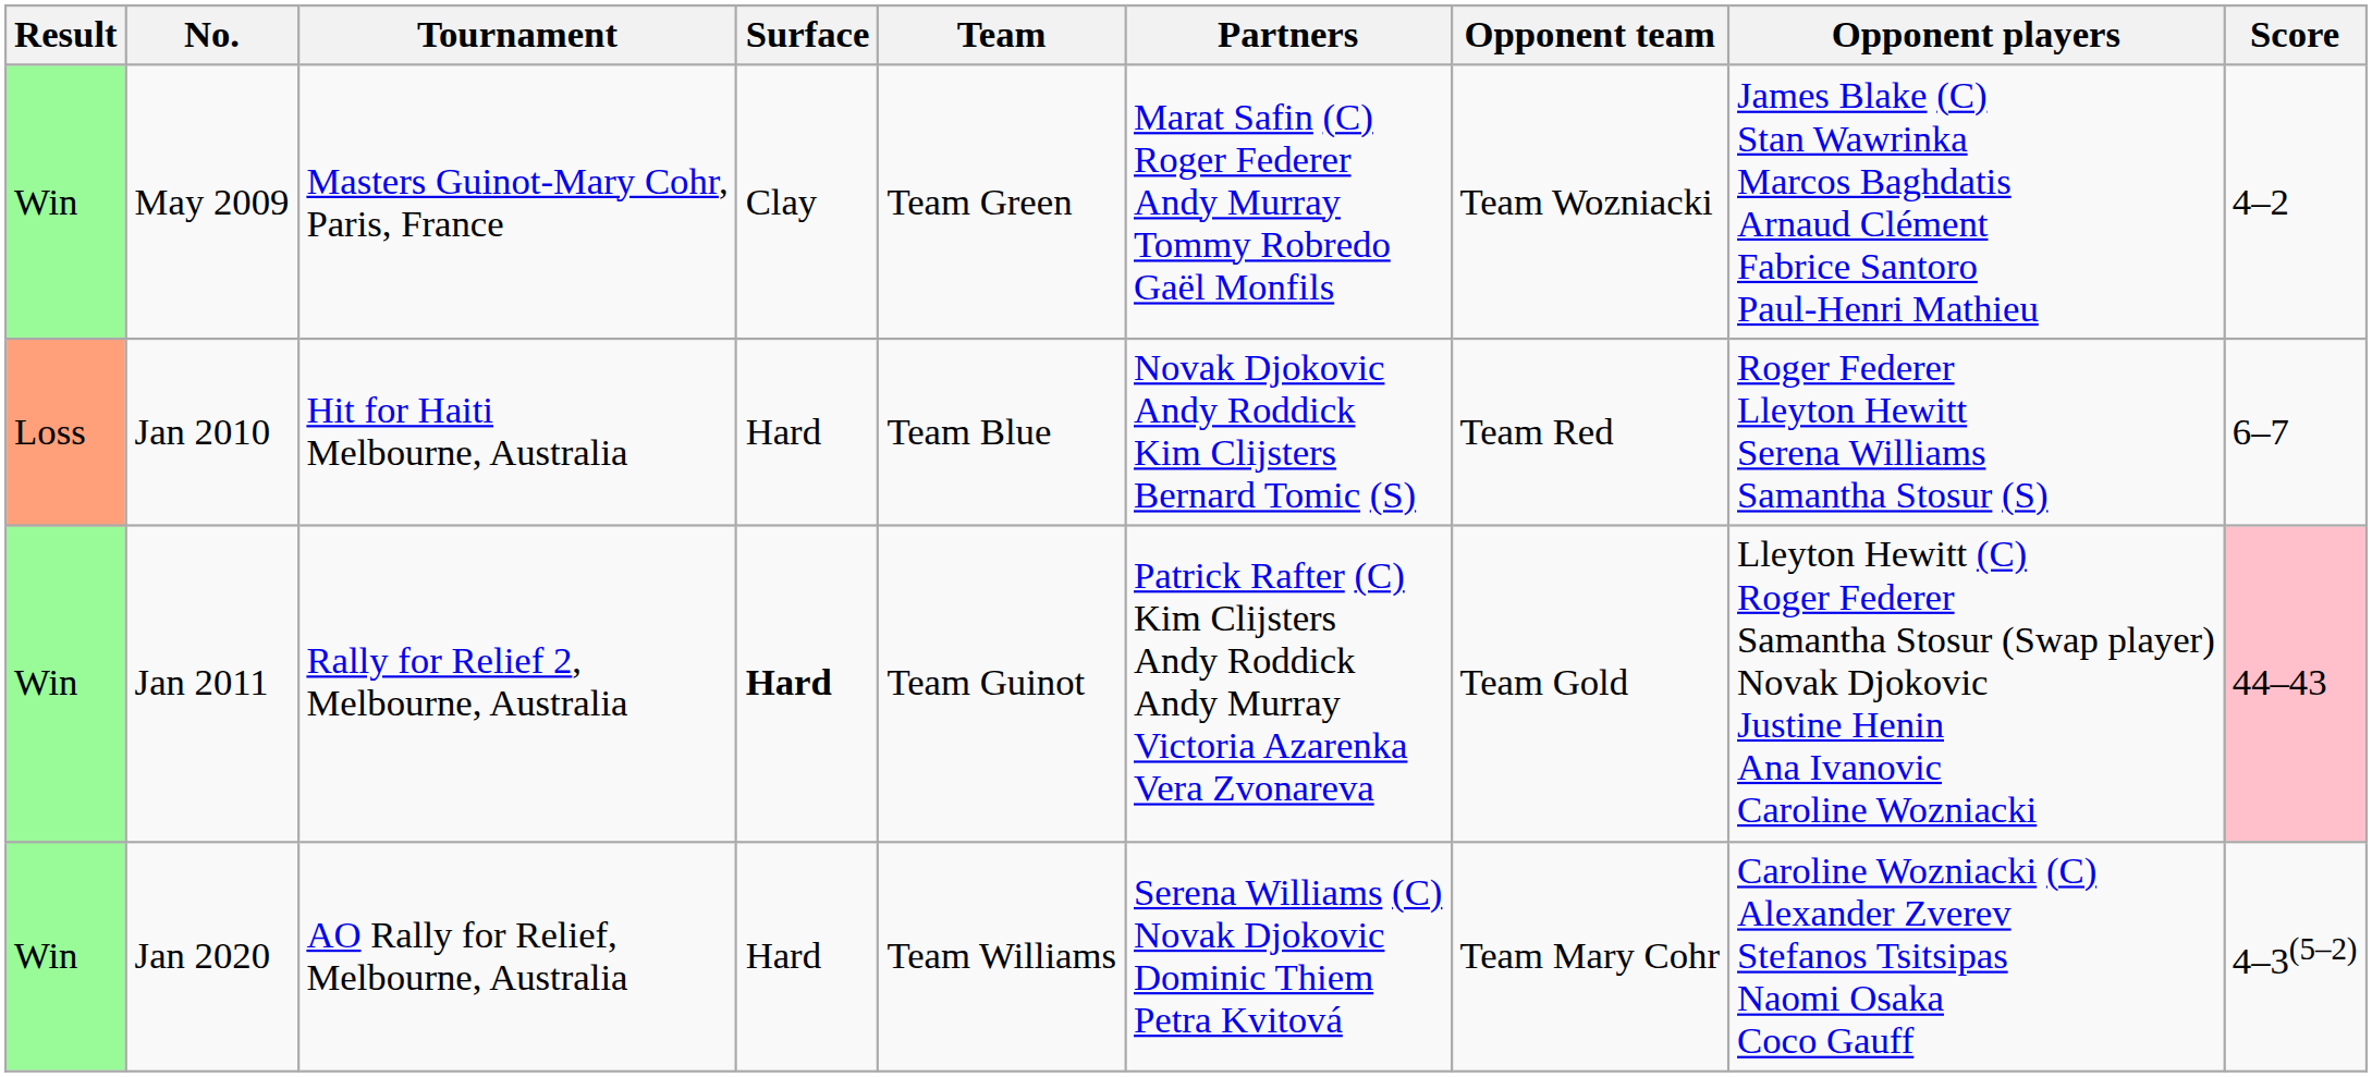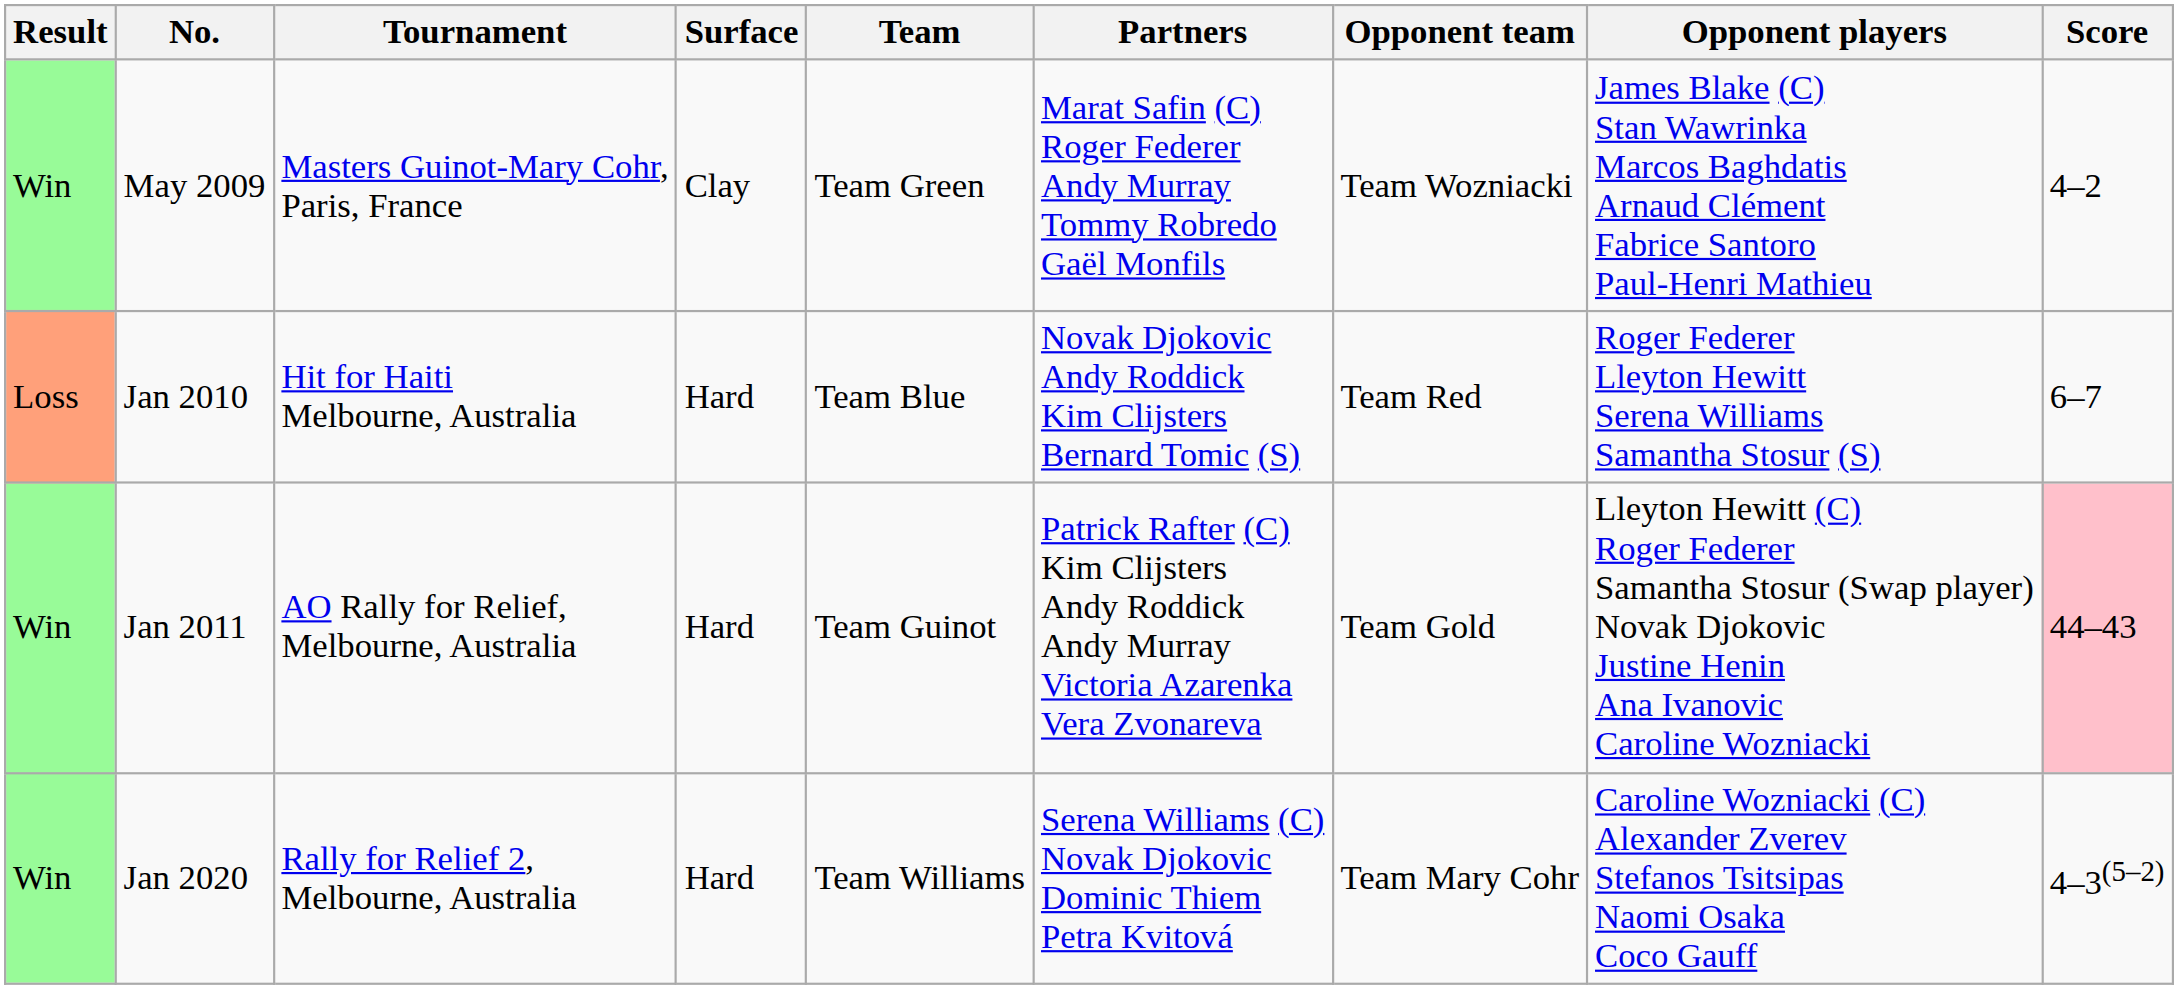 <table class="sortable wikitable">
 <tr>
 <th>Result</th>
 <th>No.</th>
 <th>Tournament</th>
 <th>Surface</th>
 <th>Team</th>
 <th>Partners</th>
 <th>Opponent team</th>
 <th>Opponent players</th>
 <th>Score</th>
 </tr>
 <tr>
 <td bgcolor=98FB98>Win</td>
 <td>May 2009</td>
 <td><a href='#'>Masters Guinot-Mary Cohr</a>,<br>Paris, France</td>
 <td>Clay</td>
 <td>Team Green</td>
 <td> <a href='#'>Marat Safin</a> <a href='#'>(C)</a><br> <a href='#'>Roger Federer</a><br> <a href='#'>Andy Murray</a><br> <a href='#'>Tommy Robredo</a><br> <a href='#'>Gaël Monfils</a></td>
 <td>Team Wozniacki</td>
 <td> <a href='#'>James Blake</a> <a href='#'>(C)</a><br> <a href='#'>Stan Wawrinka</a><br> <a href='#'>Marcos Baghdatis</a><br> <a href='#'>Arnaud Clément</a><br> <a href='#'>Fabrice Santoro</a><br> <a href='#'>Paul-Henri Mathieu</a></td>
 <td>4–2</td>
 </tr>
 <tr>
 <td bgcolor=FFA07A>Loss</td>
 <td>Jan 2010</td>
 <td><a href='#'>Hit for Haiti</a><br>Melbourne, Australia</td>
 <td>Hard</td>
 <td>Team Blue</td>
 <td> <a href='#'>Novak Djokovic</a><br> <a href='#'>Andy Roddick</a><br> <a href='#'>Kim Clijsters</a><br> <a href='#'>Bernard Tomic</a> <a href='#'>(S)</a></td>
 <td>Team Red</td>
 <td> <a href='#'>Roger Federer</a><br> <a href='#'>Lleyton Hewitt</a><br> <a href='#'>Serena Williams</a><br> <a href='#'>Samantha Stosur</a> <a href='#'>(S)</a></td>
 <td>6–7</td>
 </tr>
 <tr>
 <td bgcolor=98FB98>Win</td>
 <td>Jan 2011</td>
-<td><a href='#'>Rally for Relief 2</a>,<br>Melbourne, Australia</td>
-<td><strong>Hard</strong></td>
+<td><a href='#'>AO</a> Rally for Relief,<br>Melbourne, Australia</td>
+<td>Hard</td>
 <td>Team Guinot</td>
 <td> <a href='#'>Patrick Rafter</a> <a href='#'>(C)</a><br> Kim Clijsters<br> Andy Roddick<br> Andy Murray<br> <a href='#'>Victoria Azarenka</a><br> <a href='#'>Vera Zvonareva</a></td>
 <td>Team Gold</td>
 <td> Lleyton Hewitt <a href='#'>(C)</a><br> <a href='#'>Roger Federer</a><br> Samantha Stosur (Swap player)<br> Novak Djokovic<br> <a href='#'>Justine Henin</a><br> <a href='#'>Ana Ivanovic</a><br> <a href='#'>Caroline Wozniacki</a></td>
 <td style="background: pink;">44–43</td>
 </tr>
 <tr>
 <td bgcolor=98FB98>Win</td>
 <td>Jan 2020</td>
-<td><a href='#'>AO</a> Rally for Relief,<br>Melbourne, Australia</td>
+<td><a href='#'>Rally for Relief 2</a>,<br>Melbourne, Australia</td>
 <td>Hard</td>
 <td>Team Williams</td>
 <td> <a href='#'>Serena Williams</a> <a href='#'>(C)</a><br> <a href='#'>Novak Djokovic</a><br> <a href='#'>Dominic Thiem</a><br> <a href='#'>Petra Kvitová</a></td>
 <td>Team Mary Cohr</td>
 <td> <a href='#'>Caroline Wozniacki</a> <a href='#'>(C)</a><br> <a href='#'>Alexander Zverev</a><br> <a href='#'>Stefanos Tsitsipas</a><br> <a href='#'>Naomi Osaka</a><br> <a href='#'>Coco Gauff</a></td>
 <td>4–3<sup>(5–2)</sup></td>
 </tr>
 </table>
